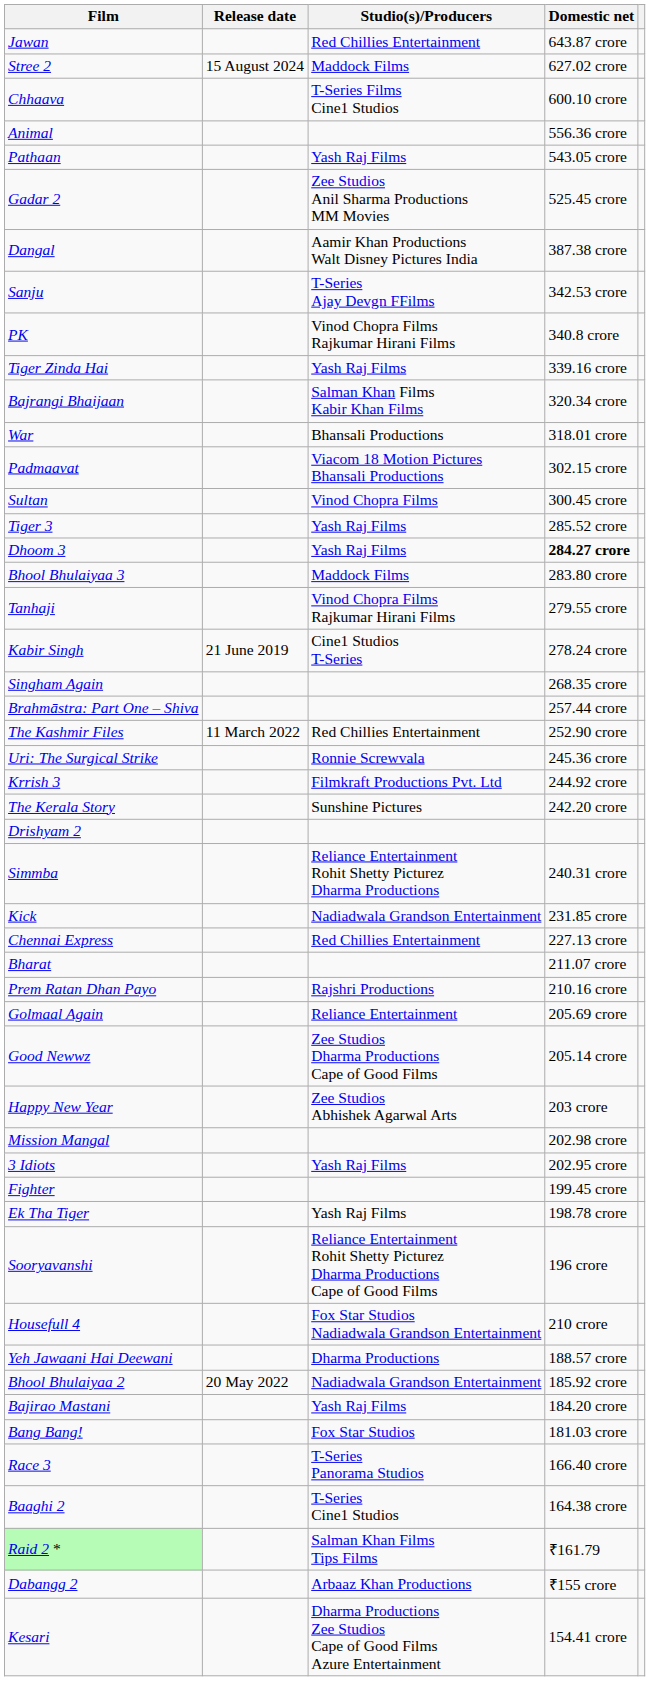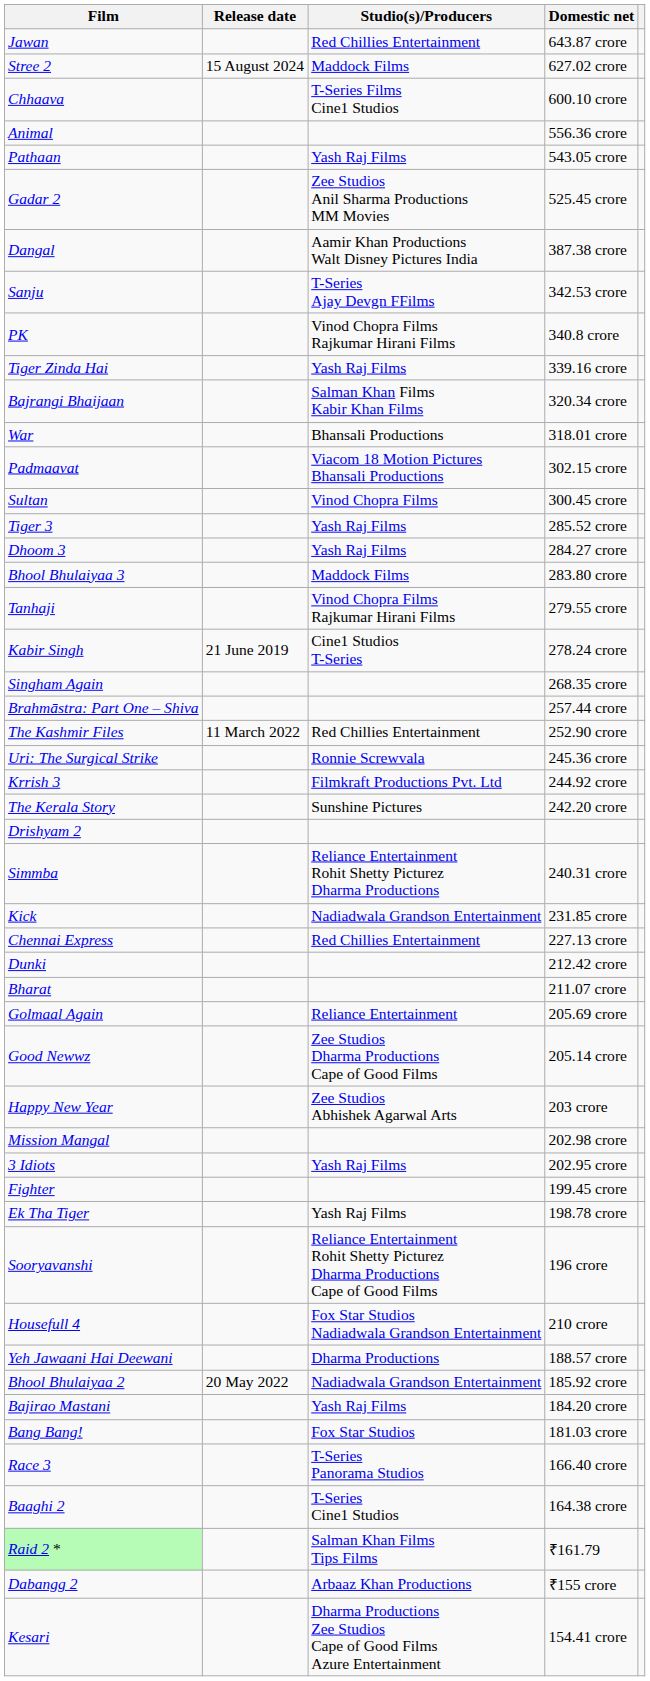 <table class="wikitable sortable static-row-numbers static-row-header-hash">
 <tr>
 <th>Film</th>
 <th>Release date</th>
 <th>Studio(s)/Producers</th>
 <th>Domestic net</th>
 <th class="unsortable"></th>
 </tr>
 <tr>
 <td><em><a href='#'>Jawan</a></em></td>
 <td></td>
 <td><a href='#'>Red Chillies Entertainment</a></td>
 <td>643.87 crore</td>
 <td></td>
 </tr>
 <tr>
 <td><em><a href='#'>Stree 2</a></em></td>
 <td>15 August 2024</td>
 <td><a href='#'>Maddock Films</a></td>
 <td>627.02 crore</td>
 <td></td>
 </tr>
 <tr>
 <td><em><a href='#'>Chhaava</a></em></td>
 <td></td>
 <td><a href='#'>T-Series Films</a><br>Cine1 Studios</td>
 <td>600.10 crore</td>
 <td></td>
 </tr>
 <tr>
 <td><em><a href='#'>Animal</a></em></td>
 <td></td>
 <td></td>
 <td>556.36 crore</td>
 <td></td>
 </tr>
 <tr>
 <td><em><a href='#'>Pathaan</a></em></td>
 <td></td>
 <td><a href='#'>Yash Raj Films</a></td>
 <td>543.05 crore</td>
 <td></td>
 </tr>
 <tr>
 <td><em><a href='#'>Gadar 2</a></em></td>
 <td></td>
 <td><a href='#'>Zee Studios</a><br>Anil Sharma Productions<br>MM Movies</td>
 <td>525.45 crore</td>
 <td></td>
 </tr>
 <tr>
 <td><em><a href='#'>Dangal</a></em></td>
 <td></td>
 <td>Aamir Khan Productions<br>Walt Disney Pictures India</td>
 <td>387.38 crore</td>
 <td></td>
 </tr>
 <tr>
 <td><em><a href='#'>Sanju</a></em></td>
 <td></td>
 <td><a href='#'>T-Series</a><br><a href='#'>Ajay Devgn FFilms</a></td>
 <td>342.53 crore</td>
 <td></td>
 </tr>
 <tr>
 <td><em><a href='#'>PK</a></em></td>
 <td></td>
 <td>Vinod Chopra Films<br>Rajkumar Hirani Films</td>
 <td>340.8 crore</td>
 <td></td>
 </tr>
 <tr>
 <td><em><a href='#'>Tiger Zinda Hai</a></em></td>
 <td></td>
 <td><a href='#'>Yash Raj Films</a></td>
 <td>339.16 crore</td>
 <td></td>
 </tr>
 <tr>
 <td><em><a href='#'>Bajrangi Bhaijaan</a></em></td>
 <td></td>
 <td><a href='#'>Salman Khan</a> Films<br><a href='#'>Kabir Khan Films</a></td>
 <td>320.34 crore</td>
 <td></td>
 </tr>
 <tr>
 <td><em><a href='#'>War</a></em></td>
 <td></td>
 <td>Bhansali Productions</td>
 <td>318.01 crore</td>
 <td></td>
 </tr>
 <tr>
 <td><em><a href='#'>Padmaavat</a></em></td>
 <td></td>
 <td><a href='#'>Viacom 18 Motion Pictures</a><br><a href='#'>Bhansali Productions</a></td>
 <td>302.15 crore</td>
 <td></td>
 </tr>
 <tr>
 <td><em><a href='#'>Sultan</a></em></td>
 <td></td>
 <td><a href='#'>Vinod Chopra Films</a></td>
 <td>300.45 crore</td>
 <td></td>
 </tr>
 <tr>
 <td><em><a href='#'>Tiger 3</a></em></td>
 <td></td>
 <td><a href='#'>Yash Raj Films</a></td>
 <td>285.52 crore</td>
 <td></td>
 </tr>
 <tr>
 <td><em><a href='#'>Dhoom 3</a></em></td>
 <td></td>
 <td><a href='#'>Yash Raj Films</a></td>
-<td><strong>284.27 crore</strong></td>
+<td>284.27 crore</td>
 <td></td>
 </tr>
 <tr>
 <td><em><a href='#'>Bhool Bhulaiyaa 3</a></em></td>
 <td></td>
 <td><a href='#'>Maddock Films</a></td>
 <td>283.80 crore</td>
 <td></td>
 </tr>
 <tr>
 <td><em><a href='#'>Tanhaji</a></em></td>
 <td></td>
 <td><a href='#'>Vinod Chopra Films</a><br>Rajkumar Hirani Films</td>
 <td>279.55 crore</td>
 <td></td>
 </tr>
 <tr>
 <td><em><a href='#'>Kabir Singh</a></em></td>
 <td>21 June 2019</td>
 <td>Cine1 Studios<br><a href='#'>T-Series</a></td>
 <td>278.24 crore</td>
 <td></td>
 </tr>
 <tr>
 <td><em><a href='#'>Singham Again</a></em></td>
 <td></td>
 <td></td>
 <td>268.35 crore</td>
 <td></td>
 </tr>
 <tr>
 <td><em><a href='#'>Brahmāstra: Part One – Shiva</a></em></td>
 <td></td>
 <td></td>
 <td>257.44 crore</td>
 <td></td>
 </tr>
 <tr>
 <td><em><a href='#'>The Kashmir Files</a></em></td>
 <td>11 March 2022</td>
 <td>Red Chillies Entertainment</td>
 <td>252.90 crore</td>
 <td></td>
 </tr>
 <tr>
 <td><em><a href='#'>Uri: The Surgical Strike</a></em></td>
 <td></td>
 <td><a href='#'>Ronnie Screwvala</a></td>
 <td>245.36 crore</td>
 <td></td>
 </tr>
 <tr>
 <td><em><a href='#'>Krrish 3</a></em></td>
 <td></td>
 <td><a href='#'>Filmkraft Productions Pvt. Ltd</a></td>
 <td>244.92 crore</td>
 <td></td>
 </tr>
 <tr>
 <td><em><a href='#'>The Kerala Story</a></em></td>
 <td></td>
 <td>Sunshine Pictures</td>
 <td>242.20 crore</td>
 <td></td>
 </tr>
 <tr>
 <td><em><a href='#'>Drishyam 2</a></em></td>
 <td></td>
 <td></td>
 <td></td>
 <td></td>
 </tr>
 <tr>
 <td><em><a href='#'>Simmba</a></em></td>
 <td></td>
 <td><a href='#'>Reliance Entertainment</a><br>Rohit Shetty Picturez<br><a href='#'>Dharma Productions</a></td>
 <td>240.31 crore</td>
 <td></td>
 </tr>
 <tr>
 <td><em><a href='#'>Kick</a></em></td>
 <td></td>
 <td><a href='#'>Nadiadwala Grandson Entertainment</a></td>
 <td>231.85 crore</td>
 <td></td>
 </tr>
 <tr>
 <td><em><a href='#'>Chennai Express</a></em></td>
 <td></td>
 <td><a href='#'>Red Chillies Entertainment</a></td>
 <td>227.13 crore</td>
 <td></td>
 </tr>
 <tr>
+<td><em><a href='#'>Dunki</a></em></td>
+<td></td>
+<td></td>
+<td>212.42 crore</td>
+<td></td>
+</tr>
+<tr>
 <td><em><a href='#'>Bharat</a></em></td>
 <td></td>
 <td></td>
 <td>211.07 crore</td>
-<td></td>
-</tr>
-<tr>
-<td><em><a href='#'>Prem Ratan Dhan Payo</a></em></td>
-<td></td>
-<td><a href='#'>Rajshri Productions</a></td>
-<td>210.16 crore</td>
 <td></td>
 </tr>
 <tr>
 <td><em><a href='#'>Golmaal Again</a></em></td>
 <td></td>
 <td><a href='#'>Reliance Entertainment</a></td>
 <td>205.69 crore</td>
 <td></td>
 </tr>
 <tr>
 <td><em><a href='#'>Good Newwz</a></em></td>
 <td></td>
 <td><a href='#'>Zee Studios</a><br><a href='#'>Dharma Productions</a><br>Cape of Good Films</td>
 <td>205.14 crore</td>
 <td></td>
 </tr>
 <tr>
 <td><em><a href='#'>Happy New Year</a></em></td>
 <td></td>
 <td><a href='#'>Zee Studios</a><br>Abhishek Agarwal Arts</td>
 <td>203 crore</td>
 <td></td>
 </tr>
 <tr>
 <td><em><a href='#'>Mission Mangal</a></em></td>
 <td></td>
 <td></td>
 <td>202.98 crore</td>
 <td></td>
 </tr>
 <tr>
 <td><em><a href='#'>3 Idiots</a></em></td>
 <td></td>
 <td><a href='#'>Yash Raj Films</a></td>
 <td>202.95 crore</td>
 <td></td>
 </tr>
 <tr>
 <td><em><a href='#'>Fighter</a></em></td>
 <td></td>
 <td></td>
 <td>199.45 crore</td>
 <td></td>
 </tr>
 <tr>
 <td><em><a href='#'>Ek Tha Tiger</a></em></td>
 <td></td>
 <td>Yash Raj Films</td>
 <td>198.78 crore</td>
 <td></td>
 </tr>
 <tr>
 <td><em><a href='#'>Sooryavanshi</a></em></td>
 <td></td>
 <td><a href='#'>Reliance Entertainment</a><br>Rohit Shetty Picturez<br><a href='#'>Dharma Productions</a><br>Cape of Good Films</td>
 <td>196 crore</td>
 <td></td>
 </tr>
 <tr>
 <td><em><a href='#'>Housefull 4</a></em></td>
 <td></td>
 <td><a href='#'>Fox Star Studios</a><br><a href='#'>Nadiadwala Grandson Entertainment</a></td>
 <td> 210 crore</td>
 <td></td>
 </tr>
 <tr>
 <td><em><a href='#'>Yeh Jawaani Hai Deewani</a></em></td>
 <td></td>
 <td><a href='#'>Dharma Productions</a></td>
 <td>188.57 crore</td>
 <td></td>
 </tr>
 <tr>
 <td><em><a href='#'>Bhool Bhulaiyaa 2</a></em></td>
 <td>20 May 2022</td>
 <td><a href='#'>Nadiadwala Grandson Entertainment</a></td>
 <td>185.92 crore</td>
 <td></td>
 </tr>
 <tr>
 <td><em><a href='#'>Bajirao Mastani</a></em></td>
 <td></td>
 <td><a href='#'>Yash Raj Films</a></td>
 <td>184.20 crore</td>
 <td></td>
 </tr>
 <tr>
 <td><em><a href='#'>Bang Bang!</a></em></td>
 <td></td>
 <td><a href='#'>Fox Star Studios</a></td>
 <td>181.03 crore</td>
 <td></td>
 </tr>
 <tr>
 <td><em><a href='#'>Race 3</a></em></td>
 <td></td>
 <td><a href='#'>T-Series</a><br><a href='#'>Panorama Studios</a></td>
 <td>166.40 crore</td>
 <td></td>
 </tr>
 <tr>
 <td><em><a href='#'>Baaghi 2</a></em></td>
 <td></td>
 <td><a href='#'>T-Series</a><br>Cine1 Studios</td>
 <td>164.38 crore</td>
 <td></td>
 </tr>
 <tr>
 <td style="background:#b6fcb6;"><em><a href='#'>Raid 2</a></em> *</td>
 <td></td>
 <td><a href='#'>Salman Khan Films</a><br> <a href='#'>Tips Films</a></td>
 <td>₹161.79</td>
 <td></td>
 </tr>
 <tr>
 <td><em><a href='#'>Dabangg 2</a></em></td>
 <td></td>
 <td><a href='#'>Arbaaz Khan Productions</a></td>
 <td>₹155 crore</td>
 <td></td>
 </tr>
 <tr>
 <td><em><a href='#'>Kesari</a></em></td>
 <td></td>
 <td><a href='#'>Dharma Productions</a><br><a href='#'>Zee Studios</a><br>Cape of Good Films<br>Azure Entertainment</td>
 <td>154.41 crore</td>
 <td></td>
 </tr>
 </table>
